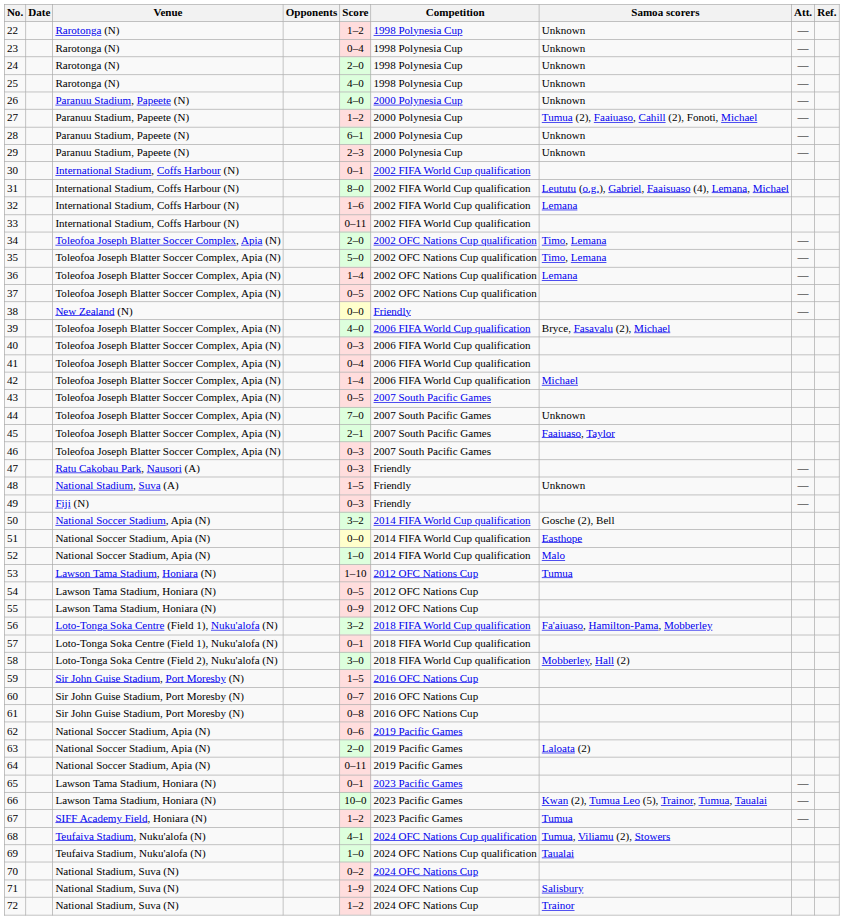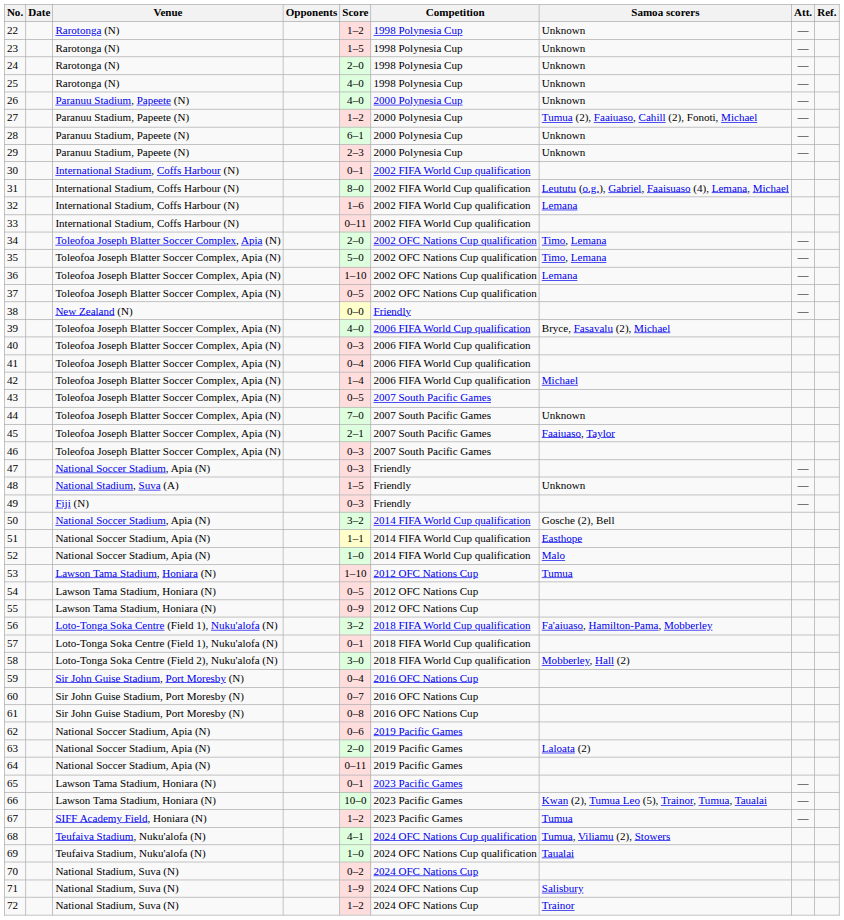 <table class="wikitable sortable">
 <tr>
 <th>No.</th>
 <th>Date</th>
 <th>Venue</th>
 <th>Opponents</th>
 <th>Score</th>
 <th>Competition</th>
 <th class=unsortable>Samoa scorers</th>
 <th>Att.</th>
 <th class=unsortable>Ref.</th>
 </tr>
 <tr>
 <td>22</td>
 <td></td>
 <td><a href='#'>Rarotonga</a> (N)</td>
 <td></td>
 <td align=center bgcolor=#ffdddd>1–2</td>
 <td><a href='#'>1998 Polynesia Cup</a></td>
 <td>Unknown</td>
 <td align=center>—</td>
 <td></td>
 </tr>
 <tr>
 <td>23</td>
 <td></td>
 <td>Rarotonga (N)</td>
 <td></td>
-<td align=center bgcolor=#ffdddd>0–4</td>
+<td align=center bgcolor=#ffdddd>1–5</td>
 <td>1998 Polynesia Cup</td>
 <td>Unknown</td>
 <td align=center>—</td>
 <td></td>
 </tr>
 <tr>
 <td>24</td>
 <td></td>
 <td>Rarotonga (N)</td>
 <td></td>
 <td align=center bgcolor=#ddffdd>2–0</td>
 <td>1998 Polynesia Cup</td>
 <td>Unknown</td>
 <td align=center>—</td>
 <td></td>
 </tr>
 <tr>
 <td>25</td>
 <td></td>
 <td>Rarotonga (N)</td>
 <td></td>
 <td align=center bgcolor=#ddffdd>4–0</td>
 <td>1998 Polynesia Cup</td>
 <td>Unknown</td>
 <td align=center>—</td>
 <td></td>
 </tr>
 <tr>
 <td>26</td>
 <td></td>
 <td><a href='#'>Paranuu Stadium</a>, <a href='#'>Papeete</a> (N)</td>
 <td></td>
 <td align=center bgcolor=#ddffdd>4–0</td>
 <td><a href='#'>2000 Polynesia Cup</a></td>
 <td>Unknown</td>
 <td align=center>—</td>
 <td></td>
 </tr>
 <tr>
 <td>27</td>
 <td></td>
 <td>Paranuu Stadium, Papeete (N)</td>
 <td></td>
 <td align=center bgcolor=#ffdddd>1–2</td>
 <td>2000 Polynesia Cup</td>
 <td><a href='#'>Tumua</a> (2), <a href='#'>Faaiuaso</a>, <a href='#'>Cahill</a> (2), Fonoti, <a href='#'>Michael</a></td>
 <td align=center>—</td>
 <td></td>
 </tr>
 <tr>
 <td>28</td>
 <td></td>
 <td>Paranuu Stadium, Papeete (N)</td>
 <td></td>
 <td align=center bgcolor=#ddffdd>6–1</td>
 <td>2000 Polynesia Cup</td>
 <td>Unknown</td>
 <td align=center>—</td>
 <td></td>
 </tr>
 <tr>
 <td>29</td>
 <td></td>
 <td>Paranuu Stadium, Papeete (N)</td>
 <td></td>
 <td align=center bgcolor=#ffdddd>2–3</td>
 <td>2000 Polynesia Cup</td>
 <td>Unknown</td>
 <td align=center>—</td>
 <td></td>
 </tr>
 <tr>
 <td>30</td>
 <td></td>
 <td><a href='#'>International Stadium</a>, <a href='#'>Coffs Harbour</a> (N)</td>
 <td></td>
 <td align=center bgcolor=#ffdddd>0–1</td>
 <td><a href='#'>2002 FIFA World Cup qualification</a></td>
 <td></td>
 <td align=center></td>
 <td></td>
 </tr>
 <tr>
 <td>31</td>
 <td></td>
 <td>International Stadium, Coffs Harbour (N)</td>
 <td></td>
 <td align=center bgcolor=#ddffdd>8–0</td>
 <td>2002 FIFA World Cup qualification</td>
 <td><a href='#'>Leututu</a> (<a href='#'>o.g.</a>), <a href='#'>Gabriel</a>, <a href='#'>Faaisuaso</a> (4), <a href='#'>Lemana</a>, <a href='#'>Michael</a></td>
 <td align=center></td>
 <td></td>
 </tr>
 <tr>
 <td>32</td>
 <td></td>
 <td>International Stadium, Coffs Harbour (N)</td>
 <td></td>
 <td align=center bgcolor=#ffdddd>1–6</td>
 <td>2002 FIFA World Cup qualification</td>
 <td><a href='#'>Lemana</a></td>
 <td align=center></td>
 <td></td>
 </tr>
 <tr>
 <td>33</td>
 <td></td>
 <td>International Stadium, Coffs Harbour (N)</td>
 <td></td>
 <td align=center bgcolor=#ffdddd>0–11</td>
 <td>2002 FIFA World Cup qualification</td>
 <td></td>
 <td align=center></td>
 <td></td>
 </tr>
 <tr>
 <td>34</td>
 <td></td>
 <td><a href='#'>Toleofoa Joseph Blatter Soccer Complex</a>, <a href='#'>Apia</a> (N)</td>
 <td></td>
 <td align=center bgcolor=#ddffdd>2–0</td>
 <td><a href='#'>2002 OFC Nations Cup qualification</a></td>
 <td><a href='#'>Timo</a>, <a href='#'>Lemana</a></td>
 <td align=center>—</td>
 <td></td>
 </tr>
 <tr>
 <td>35</td>
 <td></td>
 <td>Toleofoa Joseph Blatter Soccer Complex, Apia (N)</td>
 <td></td>
 <td align=center bgcolor=#ddffdd>5–0</td>
 <td>2002 OFC Nations Cup qualification</td>
 <td><a href='#'>Timo</a>, <a href='#'>Lemana</a></td>
 <td align=center>—</td>
 <td></td>
 </tr>
 <tr>
 <td>36</td>
 <td></td>
 <td>Toleofoa Joseph Blatter Soccer Complex, Apia (N)</td>
 <td></td>
-<td align=center bgcolor=#ffdddd>1–4</td>
+<td align=center bgcolor=#ffdddd>1–10</td>
 <td>2002 OFC Nations Cup qualification</td>
 <td><a href='#'>Lemana</a></td>
 <td align=center>—</td>
 <td></td>
 </tr>
 <tr>
 <td>37</td>
 <td></td>
 <td>Toleofoa Joseph Blatter Soccer Complex, Apia (N)</td>
 <td></td>
 <td align=center bgcolor=#ffdddd>0–5</td>
 <td>2002 OFC Nations Cup qualification</td>
 <td></td>
 <td align=center>—</td>
 <td></td>
 </tr>
 <tr>
 <td>38</td>
 <td></td>
 <td><a href='#'>New Zealand</a> (N)</td>
 <td></td>
 <td align=center bgcolor=#ffffcc>0–0</td>
 <td><a href='#'>Friendly</a></td>
 <td></td>
 <td align=center>—</td>
 <td></td>
 </tr>
 <tr>
 <td>39</td>
 <td></td>
 <td>Toleofoa Joseph Blatter Soccer Complex, Apia (N)</td>
 <td></td>
 <td align=center bgcolor=#ddffdd>4–0</td>
 <td><a href='#'>2006 FIFA World Cup qualification</a></td>
 <td>Bryce, <a href='#'>Fasavalu</a> (2), <a href='#'>Michael</a></td>
 <td align=center></td>
 <td></td>
 </tr>
 <tr>
 <td>40</td>
 <td></td>
 <td>Toleofoa Joseph Blatter Soccer Complex, Apia (N)</td>
 <td></td>
 <td align=center bgcolor=#ffdddd>0–3</td>
 <td>2006 FIFA World Cup qualification</td>
 <td></td>
 <td align=center></td>
 <td></td>
 </tr>
 <tr>
 <td>41</td>
 <td></td>
 <td>Toleofoa Joseph Blatter Soccer Complex, Apia (N)</td>
 <td></td>
 <td align=center bgcolor=#ffdddd>0–4</td>
 <td>2006 FIFA World Cup qualification</td>
 <td></td>
 <td align=center></td>
 <td></td>
 </tr>
 <tr>
 <td>42</td>
 <td></td>
 <td>Toleofoa Joseph Blatter Soccer Complex, Apia (N)</td>
 <td></td>
 <td align=center bgcolor=#ffdddd>1–4</td>
 <td>2006 FIFA World Cup qualification</td>
 <td><a href='#'>Michael</a></td>
 <td align=center></td>
 <td></td>
 </tr>
 <tr>
 <td>43</td>
 <td></td>
 <td>Toleofoa Joseph Blatter Soccer Complex, Apia (N)</td>
 <td></td>
 <td align=center bgcolor=#ffdddd>0–5</td>
 <td><a href='#'>2007 South Pacific Games</a></td>
 <td></td>
 <td align=center></td>
 <td></td>
 </tr>
 <tr>
 <td>44</td>
 <td></td>
 <td>Toleofoa Joseph Blatter Soccer Complex, Apia (N)</td>
 <td></td>
 <td align=center bgcolor=#ddffdd>7–0</td>
 <td>2007 South Pacific Games</td>
 <td>Unknown</td>
 <td align=center></td>
 <td></td>
 </tr>
 <tr>
 <td>45</td>
 <td></td>
 <td>Toleofoa Joseph Blatter Soccer Complex, Apia (N)</td>
 <td></td>
 <td align=center bgcolor=#ddffdd>2–1</td>
 <td>2007 South Pacific Games</td>
 <td><a href='#'>Faaiuaso</a>, <a href='#'>Taylor</a></td>
 <td align=center></td>
 <td></td>
 </tr>
 <tr>
 <td>46</td>
 <td></td>
 <td>Toleofoa Joseph Blatter Soccer Complex, Apia (N)</td>
 <td></td>
 <td align=center bgcolor=#ffdddd>0–3</td>
 <td>2007 South Pacific Games</td>
 <td></td>
 <td align=center></td>
 <td></td>
 </tr>
 <tr>
 <td>47</td>
 <td></td>
-<td><a href='#'>Ratu Cakobau Park</a>, <a href='#'>Nausori</a> (A)</td>
+<td><a href='#'>National Soccer Stadium</a>, Apia (N)</td>
 <td></td>
 <td align=center bgcolor=#ffdddd>0–3</td>
 <td>Friendly</td>
 <td></td>
 <td align=center>—</td>
 <td></td>
 </tr>
 <tr>
 <td>48</td>
 <td></td>
 <td><a href='#'>National Stadium</a>, <a href='#'>Suva</a> (A)</td>
 <td></td>
 <td align=center bgcolor=#ffdddd>1–5</td>
 <td>Friendly</td>
 <td>Unknown</td>
 <td align=center>—</td>
 <td></td>
 </tr>
 <tr>
 <td>49</td>
 <td></td>
 <td><a href='#'>Fiji</a> (N)</td>
 <td></td>
 <td align=center bgcolor=#ffdddd>0–3</td>
 <td>Friendly</td>
 <td></td>
 <td align=center>—</td>
 <td></td>
 </tr>
 <tr>
 <td>50</td>
 <td></td>
 <td><a href='#'>National Soccer Stadium</a>, Apia (N)</td>
 <td></td>
 <td align=center bgcolor=#ddffdd>3–2</td>
 <td><a href='#'>2014 FIFA World Cup qualification</a></td>
 <td>Gosche (2), Bell</td>
 <td align=center></td>
 <td></td>
 </tr>
 <tr>
 <td>51</td>
 <td></td>
 <td>National Soccer Stadium, Apia (N)</td>
 <td></td>
-<td align=center bgcolor=#ffffcc>0–0</td>
+<td align=center bgcolor=#ffffcc>1–1</td>
 <td>2014 FIFA World Cup qualification</td>
 <td><a href='#'>Easthope</a></td>
 <td align=center></td>
 <td></td>
 </tr>
 <tr>
 <td>52</td>
 <td></td>
 <td>National Soccer Stadium, Apia (N)</td>
 <td></td>
 <td align=center bgcolor=#ddffdd>1–0</td>
 <td>2014 FIFA World Cup qualification</td>
 <td><a href='#'>Malo</a></td>
 <td align=center></td>
 <td></td>
 </tr>
 <tr>
 <td>53</td>
 <td></td>
 <td><a href='#'>Lawson Tama Stadium</a>, <a href='#'>Honiara</a> (N)</td>
 <td></td>
 <td align=center bgcolor=#ffdddd>1–10</td>
 <td><a href='#'>2012 OFC Nations Cup</a></td>
 <td><a href='#'>Tumua</a></td>
 <td align=center></td>
 <td></td>
 </tr>
 <tr>
 <td>54</td>
 <td></td>
 <td>Lawson Tama Stadium, Honiara (N)</td>
 <td></td>
 <td align=center bgcolor=#ffdddd>0–5</td>
 <td>2012 OFC Nations Cup</td>
 <td></td>
 <td align=center></td>
 <td></td>
 </tr>
 <tr>
 <td>55</td>
 <td></td>
 <td>Lawson Tama Stadium, Honiara (N)</td>
 <td></td>
 <td align=center bgcolor=#ffdddd>0–9</td>
 <td>2012 OFC Nations Cup</td>
 <td></td>
 <td align=center></td>
 <td></td>
 </tr>
 <tr>
 <td>56</td>
 <td></td>
 <td><a href='#'>Loto-Tonga Soka Centre</a> (Field 1), <a href='#'>Nuku'alofa</a> (N)</td>
 <td></td>
 <td align=center bgcolor=#ddffdd>3–2</td>
 <td><a href='#'>2018 FIFA World Cup qualification</a></td>
 <td><a href='#'>Fa'aiuaso</a>, <a href='#'>Hamilton-Pama</a>, <a href='#'>Mobberley</a></td>
 <td align=center></td>
 <td></td>
 </tr>
 <tr>
 <td>57</td>
 <td></td>
 <td>Loto-Tonga Soka Centre (Field 1), Nuku'alofa (N)</td>
 <td></td>
 <td align=center bgcolor=#ffdddd>0–1</td>
 <td>2018 FIFA World Cup qualification</td>
 <td></td>
 <td align=center></td>
 <td></td>
 </tr>
 <tr>
 <td>58</td>
 <td></td>
 <td>Loto-Tonga Soka Centre (Field 2), Nuku'alofa (N)</td>
 <td></td>
 <td align=center bgcolor=#ddffdd>3–0</td>
 <td>2018 FIFA World Cup qualification</td>
 <td><a href='#'>Mobberley</a>, <a href='#'>Hall</a> (2)</td>
 <td align=center></td>
 <td></td>
 </tr>
 <tr>
 <td>59</td>
 <td></td>
 <td><a href='#'>Sir John Guise Stadium</a>, <a href='#'>Port Moresby</a> (N)</td>
 <td></td>
-<td align=center bgcolor=#ffdddd>1–5</td>
+<td align=center bgcolor=#ffdddd>0–4</td>
 <td><a href='#'>2016 OFC Nations Cup</a></td>
 <td></td>
 <td align=center></td>
 <td></td>
 </tr>
 <tr>
 <td>60</td>
 <td></td>
 <td>Sir John Guise Stadium, Port Moresby (N)</td>
 <td></td>
 <td align=center bgcolor=#ffdddd>0–7</td>
 <td>2016 OFC Nations Cup</td>
 <td></td>
 <td align=center></td>
 <td></td>
 </tr>
 <tr>
 <td>61</td>
 <td></td>
 <td>Sir John Guise Stadium, Port Moresby (N)</td>
 <td></td>
 <td align=center bgcolor=#ffdddd>0–8</td>
 <td>2016 OFC Nations Cup</td>
 <td></td>
 <td align=center></td>
 <td></td>
 </tr>
 <tr>
 <td>62</td>
 <td></td>
 <td>National Soccer Stadium, Apia (N)</td>
 <td></td>
 <td align=center bgcolor=#ffdddd>0–6</td>
 <td><a href='#'>2019 Pacific Games</a></td>
 <td></td>
 <td align=center></td>
 <td></td>
 </tr>
 <tr>
 <td>63</td>
 <td></td>
 <td>National Soccer Stadium, Apia (N)</td>
 <td></td>
 <td align=center bgcolor=#ddffdd>2–0</td>
 <td>2019 Pacific Games</td>
 <td><a href='#'>Laloata</a> (2)</td>
 <td align=center></td>
 <td></td>
 </tr>
 <tr>
 <td>64</td>
 <td></td>
 <td>National Soccer Stadium, Apia (N)</td>
 <td></td>
 <td align=center bgcolor=#ffdddd>0–11</td>
 <td>2019 Pacific Games</td>
 <td></td>
 <td align=center></td>
 <td></td>
 </tr>
 <tr>
 <td>65</td>
 <td></td>
 <td>Lawson Tama Stadium, Honiara (N)</td>
 <td></td>
 <td align=center bgcolor=#ffdddd>0–1</td>
 <td><a href='#'>2023 Pacific Games</a></td>
 <td></td>
 <td align=center>—</td>
 <td></td>
 </tr>
 <tr>
 <td>66</td>
 <td></td>
 <td>Lawson Tama Stadium, Honiara (N)</td>
 <td></td>
 <td align=center bgcolor=#ddffdd>10–0</td>
 <td>2023 Pacific Games</td>
 <td><a href='#'>Kwan</a> (2), <a href='#'>Tumua Leo</a> (5), <a href='#'>Trainor</a>, <a href='#'>Tumua</a>, <a href='#'>Taualai</a></td>
 <td align=center>—</td>
 <td></td>
 </tr>
 <tr>
 <td>67</td>
 <td></td>
 <td><a href='#'>SIFF Academy Field</a>, Honiara (N)</td>
 <td></td>
 <td align=center bgcolor=#ffdddd>1–2</td>
 <td>2023 Pacific Games</td>
 <td><a href='#'>Tumua</a></td>
 <td align=center>—</td>
 <td></td>
 </tr>
 <tr>
 <td>68</td>
 <td></td>
 <td><a href='#'>Teufaiva Stadium</a>, Nuku'alofa (N)</td>
 <td></td>
 <td align=center bgcolor=#ddffdd>4–1</td>
 <td><a href='#'>2024 OFC Nations Cup qualification</a></td>
 <td><a href='#'>Tumua</a>, <a href='#'>Viliamu</a> (2), <a href='#'>Stowers</a></td>
 <td align=center></td>
 <td></td>
 </tr>
 <tr>
 <td>69</td>
 <td></td>
 <td>Teufaiva Stadium, Nuku'alofa (N)</td>
 <td></td>
 <td align=center bgcolor=#ddffdd>1–0</td>
 <td>2024 OFC Nations Cup qualification</td>
 <td><a href='#'>Taualai</a></td>
 <td align=center></td>
 <td></td>
 </tr>
 <tr>
 <td>70</td>
 <td></td>
 <td>National Stadium, Suva (N)</td>
 <td></td>
 <td align=center bgcolor=#ffdddd>0–2</td>
 <td><a href='#'>2024 OFC Nations Cup</a></td>
 <td></td>
 <td align=center></td>
 <td></td>
 </tr>
 <tr>
 <td>71</td>
 <td></td>
 <td>National Stadium, Suva (N)</td>
 <td></td>
 <td align=center bgcolor=#ffdddd>1–9</td>
 <td>2024 OFC Nations Cup</td>
 <td><a href='#'>Salisbury</a></td>
 <td align=center></td>
 <td></td>
 </tr>
 <tr>
 <td>72</td>
 <td></td>
 <td>National Stadium, Suva (N)</td>
 <td></td>
 <td align=center bgcolor=#ffdddd>1–2</td>
 <td>2024 OFC Nations Cup</td>
 <td><a href='#'>Trainor</a></td>
 <td align=center></td>
 <td></td>
 </tr>
 </table>
